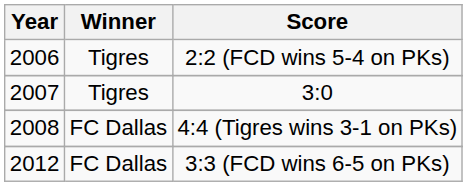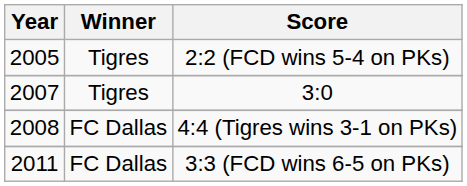 <table class="wikitable" style="text-align: center;">
 <tr>
 <th>Year</th>
 <th>Winner</th>
 <th>Score</th>
 </tr>
 <tr>
-<td>2006</td>
+<td>2005</td>
 <td>Tigres</td>
 <td>2:2 (FCD wins 5-4 on PKs)</td>
 </tr>
 <tr>
 </tr>
 <tr>
 <td>2007</td>
 <td>Tigres</td>
 <td>3:0</td>
 </tr>
 <tr>
 </tr>
 <tr>
 <td>2008</td>
 <td>FC Dallas</td>
 <td>4:4 (Tigres wins 3-1 on PKs)</td>
 </tr>
 <tr>
 </tr>
 <tr>
-<td>2012</td>
+<td>2011</td>
 <td>FC Dallas</td>
 <td>3:3 (FCD wins 6-5 on PKs)</td>
 </tr>
 </table>
